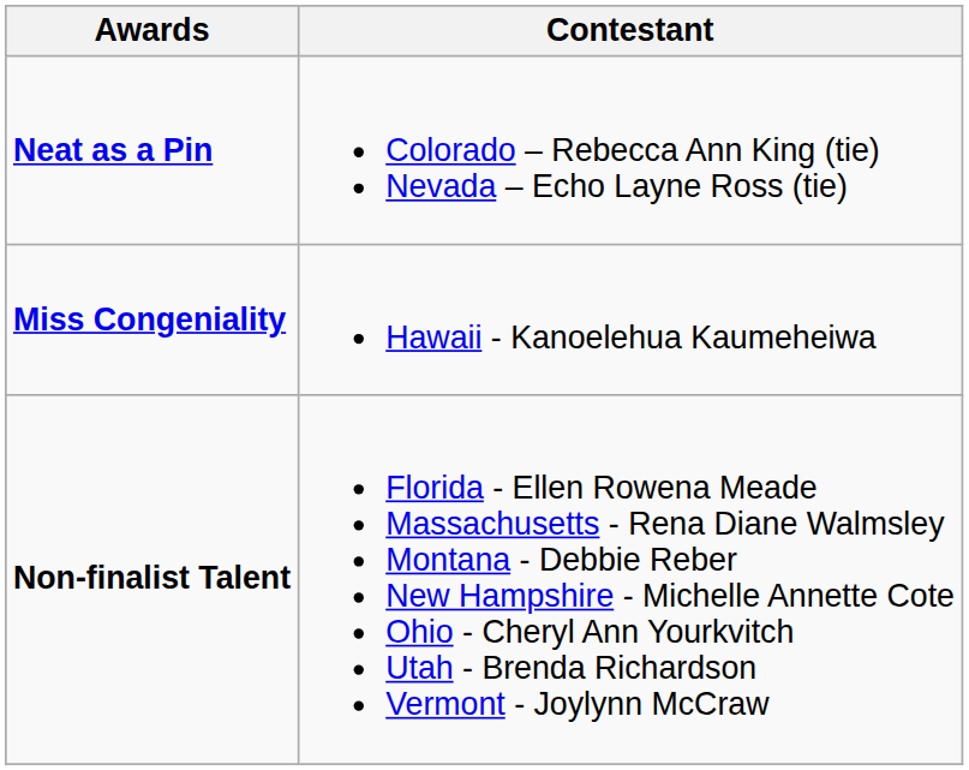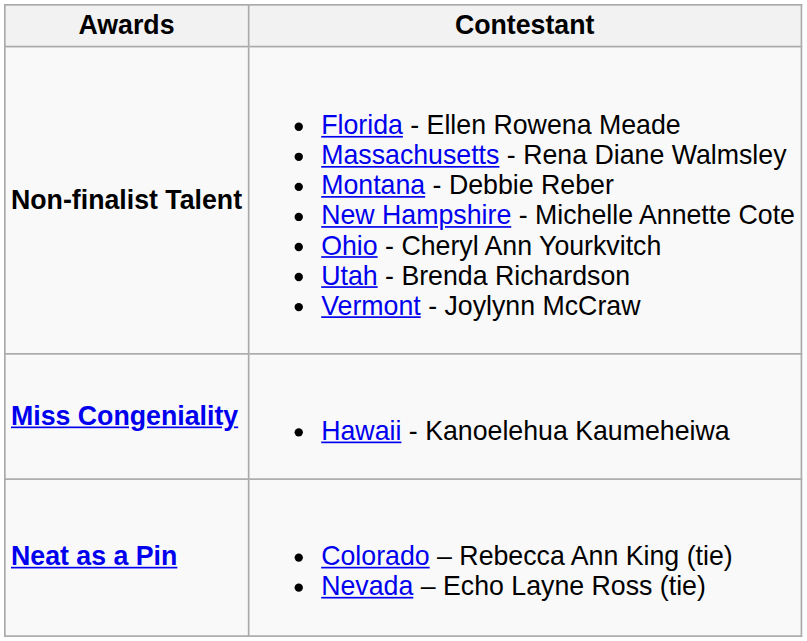 <table class="wikitable">
 <tr>
 <th>Awards</th>
 <th>Contestant</th>
 </tr>
 <tr>
-<td><strong><a href='#'>Neat as a Pin</a></strong></td>
-<td><br><ul><li> <a href='#'>Colorado</a> – Rebecca Ann King (tie)</li><li> <a href='#'>Nevada</a> – Echo Layne Ross (tie)</li></ul></td>
+<td><strong>Non-finalist Talent</strong></td>
+<td><br><ul><li> <a href='#'>Florida</a> - Ellen Rowena Meade</li><li> <a href='#'>Massachusetts</a> - Rena Diane Walmsley</li><li> <a href='#'>Montana</a> - Debbie Reber</li><li> <a href='#'>New Hampshire</a> - Michelle Annette Cote</li><li> <a href='#'>Ohio</a> - Cheryl Ann Yourkvitch</li><li> <a href='#'>Utah</a> - Brenda Richardson</li><li> <a href='#'>Vermont</a> - Joylynn McCraw</li></ul></td>
 </tr>
 <tr>
 <td><strong><a href='#'>Miss Congeniality</a></strong></td>
 <td><br><ul><li> <a href='#'>Hawaii</a> - Kanoelehua Kaumeheiwa</li></ul></td>
 </tr>
 <tr>
-<td><strong>Non-finalist Talent</strong></td>
-<td><br><ul><li> <a href='#'>Florida</a> - Ellen Rowena Meade</li><li> <a href='#'>Massachusetts</a> - Rena Diane Walmsley</li><li> <a href='#'>Montana</a> - Debbie Reber</li><li> <a href='#'>New Hampshire</a> - Michelle Annette Cote</li><li> <a href='#'>Ohio</a> - Cheryl Ann Yourkvitch</li><li> <a href='#'>Utah</a> - Brenda Richardson</li><li> <a href='#'>Vermont</a> - Joylynn McCraw</li></ul></td>
+<td><strong><a href='#'>Neat as a Pin</a></strong></td>
+<td><br><ul><li> <a href='#'>Colorado</a> – Rebecca Ann King (tie)</li><li> <a href='#'>Nevada</a> – Echo Layne Ross (tie)</li></ul></td>
 </tr>
 </table>
